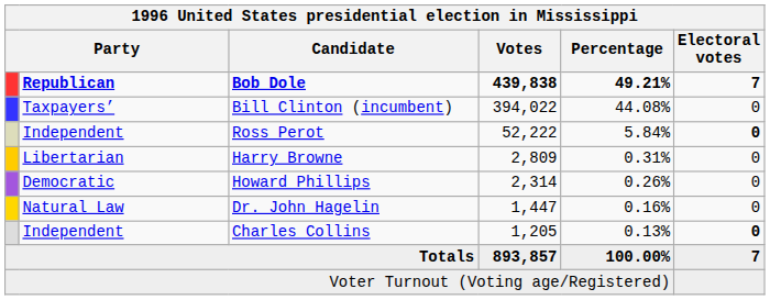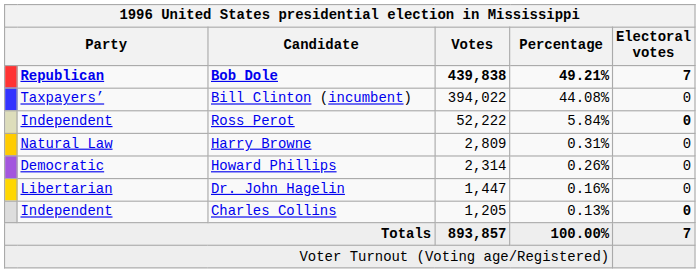 <table class="wikitable" style="font-size: 95%;">
 <tr>
 <th colspan="7">1996 United States presidential election in Mississippi</th>
 </tr>
 <tr>
 <th colspan="2" style="width: 15em">Party</th>
 <th style="width: 17em">Candidate</th>
 <th style="width: 5em">Votes</th>
 <th style="width: 7em">Percentage</th>
 <th style="width: 5em">Electoral votes</th>
 </tr>
 <tr>
 <th style="background-color:#FF3333; width: 3px"></th>
 <td style="width: 130px"><strong><a href='#'>Republican</a></strong></td>
 <td><strong><a href='#'>Bob Dole</a></strong></td>
 <td align="right"><strong>439,838</strong></td>
 <td align="right"><strong>49.21%</strong></td>
 <td align="right"><strong>7</strong></td>
 </tr>
 <tr>
 <th style="background-color:#3333FF; width: 3px"></th>
 <td style="width: 130px"><a href='#'>Taxpayers’</a></td>
 <td><a href='#'>Bill Clinton</a> (<a href='#'>incumbent</a>)</td>
 <td align="right">394,022</td>
 <td align="right">44.08%</td>
 <td align="right">0</td>
 </tr>
 <tr>
 <th style="background-color:#DDDDBB; width: 3px"></th>
 <td style="width: 130px"><a href='#'>Independent</a></td>
 <td><a href='#'>Ross Perot</a></td>
 <td align="right">52,222</td>
 <td align="right">5.84%</td>
 <td align="right"><strong>0</strong></td>
 </tr>
 <tr>
 <th style="background-color:#FFCC00; width: 3px"></th>
-<td style="width: 130px"><a href='#'>Libertarian</a></td>
+<td style="width: 130px"><a href='#'>Natural Law</a></td>
 <td><a href='#'>Harry Browne</a></td>
 <td align="right">2,809</td>
 <td align="right">0.31%</td>
 <td align="right">0</td>
 </tr>
 <tr>
 <th style="background-color:#A356DE; width: 3px"></th>
 <td style="width: 130px"><a href='#'>Democratic</a></td>
 <td><a href='#'>Howard Phillips</a></td>
 <td align="right">2,314</td>
 <td align="right">0.26%</td>
 <td align="right">0</td>
 </tr>
 <tr>
 <th style="background-color:gold; width: 3px"></th>
-<td style="width: 130px"><a href='#'>Natural Law</a></td>
+<td style="width: 130px"><a href='#'>Libertarian</a></td>
 <td><a href='#'>Dr. John Hagelin</a></td>
 <td align="right">1,447</td>
 <td align="right">0.16%</td>
 <td align="right">0</td>
 </tr>
 <tr>
 <th style="background-color:#DDDDDD; width: 3px"></th>
 <td style="width: 130px"><a href='#'>Independent</a></td>
 <td><a href='#'>Charles Collins</a></td>
 <td align="right">1,205</td>
 <td align="right">0.13%</td>
 <td align="right"><strong>0</strong></td>
 </tr>
 <tr bgcolor="#EEEEEE">
 <td colspan="3" align="right"><strong>Totals</strong></td>
 <td align="right"><strong>893,857</strong></td>
 <td align="right"><strong>100.00%</strong></td>
 <td align="right"><strong>7</strong></td>
 </tr>
 <tr bgcolor="#EEEEEE">
 <td colspan="5" align="right">Voter Turnout (Voting age/Registered)</td>
 <td colspan="1" align="right"></td>
 </tr>
 </table>
